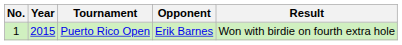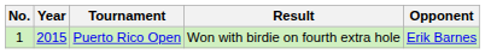 <table class="wikitable" style="font-size:95%;">
 <tr>
 <th>No.</th>
 <th>Year</th>
 <th>Tournament</th>
+<th>Result</th>
 <th>Opponent</th>
-<th>Result</th>
 </tr>
 <tr style="background:#D0F0C0;">
 <td align=center>1</td>
 <td><a href='#'>2015</a></td>
 <td><a href='#'>Puerto Rico Open</a></td>
+<td>Won with birdie on fourth extra hole</td>
 <td> <a href='#'>Erik Barnes</a></td>
-<td>Won with birdie on fourth extra hole</td>
 </tr>
 </table>
